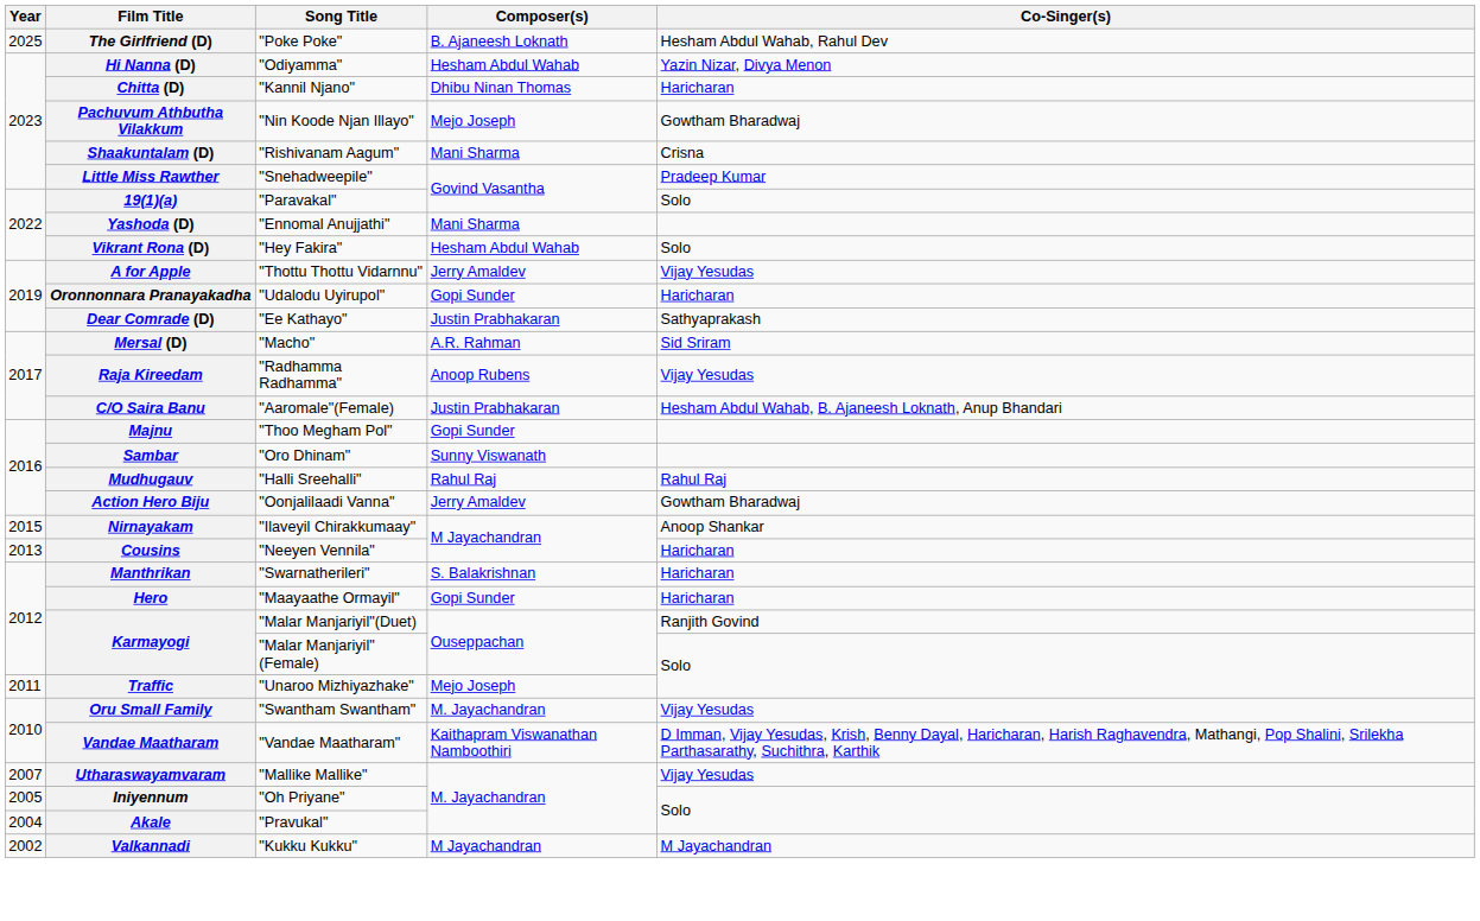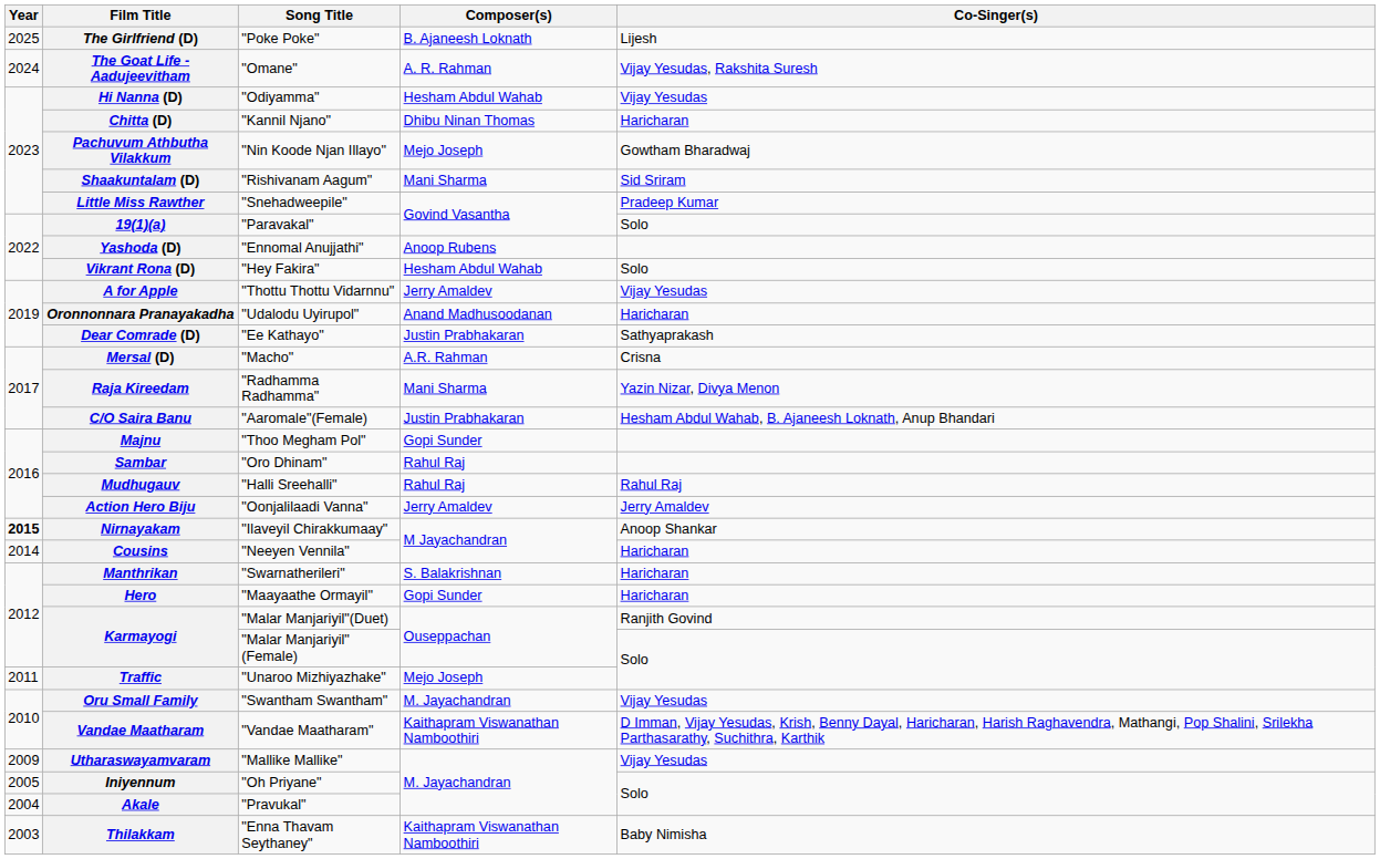 <table class="wikitable sortable plainrowheaders">
 <tr>
 <th>Year</th>
 <th>Film Title</th>
 <th>Song Title</th>
 <th>Composer(s)</th>
 <th>Co-Singer(s)</th>
 </tr>
 <tr>
 <td>2025</td>
 <th><em>The Girlfriend</em> (D)</th>
 <td>"Poke Poke"</td>
 <td><a href='#'>B. Ajaneesh Loknath</a></td>
-<td>Hesham Abdul Wahab, Rahul Dev</td>
+<td>Lijesh</td>
+</tr>
+<tr>
+<td>2024</td>
+<th><em><a href='#'>The Goat Life - Aadujeevitham</a></em></th>
+<td>"Omane"</td>
+<td><a href='#'>A. R. Rahman</a></td>
+<td><a href='#'>Vijay Yesudas</a>, <a href='#'>Rakshita Suresh</a></td>
 </tr>
 <tr>
 <td rowspan="5">2023</td>
 <th><em><a href='#'>Hi Nanna</a></em> (D)</th>
 <td>"Odiyamma"</td>
 <td><a href='#'>Hesham Abdul Wahab</a></td>
-<td><a href='#'>Yazin Nizar</a>, <a href='#'>Divya Menon</a></td>
+<td><a href='#'>Vijay Yesudas</a></td>
 </tr>
 <tr>
 <th><em><a href='#'>Chitta</a></em> (D)</th>
 <td>"Kannil Njano"</td>
 <td><a href='#'>Dhibu Ninan Thomas</a></td>
 <td><a href='#'>Haricharan</a></td>
 </tr>
 <tr>
 <th><em><a href='#'>Pachuvum Athbutha Vilakkum</a></em></th>
 <td>"Nin Koode Njan Illayo"</td>
 <td><a href='#'>Mejo Joseph</a></td>
 <td>Gowtham Bharadwaj</td>
 </tr>
 <tr>
 <th><em><a href='#'>Shaakuntalam</a></em> (D)</th>
 <td>"Rishivanam Aagum"</td>
 <td><a href='#'>Mani Sharma</a></td>
-<td>Crisna</td>
+<td><a href='#'>Sid Sriram</a></td>
 </tr>
 <tr>
 <th><em><a href='#'>Little Miss Rawther</a></em></th>
 <td>"Snehadweepile"</td>
 <td rowspan="2"><a href='#'>Govind Vasantha</a></td>
 <td><a href='#'>Pradeep Kumar</a></td>
 </tr>
 <tr>
 <td rowspan="3">2022</td>
 <th><em><a href='#'>19(1)(a)</a></em></th>
 <td>"Paravakal"</td>
 <td>Solo</td>
 </tr>
 <tr>
 <th><em><a href='#'>Yashoda</a></em> (D)</th>
 <td>"Ennomal Anujjathi"</td>
-<td><a href='#'>Mani Sharma</a></td>
+<td><a href='#'>Anoop Rubens</a></td>
 <td></td>
 </tr>
 <tr>
 <th><em><a href='#'>Vikrant Rona</a></em> (D)</th>
 <td>"Hey Fakira"</td>
 <td><a href='#'>Hesham Abdul Wahab</a></td>
 <td>Solo</td>
 </tr>
 <tr>
 <td rowspan="3">2019</td>
 <th><em><a href='#'>A for Apple</a></em></th>
 <td>"Thottu Thottu Vidarnnu"</td>
 <td><a href='#'>Jerry Amaldev</a></td>
 <td><a href='#'>Vijay Yesudas</a></td>
 </tr>
 <tr>
 <th><em>Oronnonnara Pranayakadha</em></th>
 <td>"Udalodu Uyirupol"</td>
-<td><a href='#'>Gopi Sunder</a></td>
+<td><a href='#'>Anand Madhusoodanan</a></td>
 <td><a href='#'>Haricharan</a></td>
 </tr>
 <tr>
 <th><em><a href='#'>Dear Comrade</a></em> (D)</th>
 <td>"Ee Kathayo"</td>
 <td><a href='#'>Justin Prabhakaran</a></td>
 <td>Sathyaprakash</td>
 </tr>
 <tr>
 <td rowspan="3">2017</td>
 <th><em><a href='#'>Mersal</a></em> (D)</th>
 <td>"Macho"</td>
 <td><a href='#'>A.R. Rahman</a></td>
-<td><a href='#'>Sid Sriram</a></td>
+<td>Crisna</td>
 </tr>
 <tr>
 <th><a href='#'><em>Raja Kireedam</em></a></th>
 <td>"Radhamma Radhamma"</td>
-<td><a href='#'>Anoop Rubens</a></td>
-<td><a href='#'>Vijay Yesudas</a></td>
+<td><a href='#'>Mani Sharma</a></td>
+<td><a href='#'>Yazin Nizar</a>, <a href='#'>Divya Menon</a></td>
 </tr>
 <tr>
 <th><em><a href='#'>C/O Saira Banu</a></em></th>
 <td>"Aaromale"(Female)</td>
 <td><a href='#'>Justin Prabhakaran</a></td>
 <td><a href='#'>Hesham Abdul Wahab</a>, <a href='#'>B. Ajaneesh Loknath</a>, Anup Bhandari</td>
 </tr>
 <tr>
 <td rowspan="4">2016</td>
 <th><a href='#'><em>Majnu</em></a></th>
 <td>"Thoo Megham Pol"</td>
 <td><a href='#'>Gopi Sunder</a></td>
 <td></td>
 </tr>
 <tr>
 <th><a href='#'><em>Sambar</em></a></th>
 <td>"Oro Dhinam"</td>
-<td><a href='#'>Sunny Viswanath</a></td>
+<td><a href='#'>Rahul Raj</a></td>
 <td></td>
 </tr>
 <tr>
 <th><em><a href='#'>Mudhugauv</a></em></th>
 <td>"Halli Sreehalli"</td>
 <td><a href='#'>Rahul Raj</a></td>
 <td><a href='#'>Rahul Raj</a></td>
 </tr>
 <tr>
 <th><em><a href='#'>Action Hero Biju</a></em></th>
 <td>"Oonjalilaadi Vanna"</td>
 <td><a href='#'>Jerry Amaldev</a></td>
-<td>Gowtham Bharadwaj</td>
+<td><a href='#'>Jerry Amaldev</a></td>
 </tr>
 <tr>
-<td>2015</td>
+<td><strong>2015</strong></td>
 <th><em><a href='#'>Nirnayakam</a></em></th>
 <td>"Ilaveyil Chirakkumaay"</td>
 <td rowspan="2"><a href='#'>M Jayachandran</a></td>
 <td>Anoop Shankar</td>
 </tr>
 <tr>
-<td>2013</td>
+<td>2014</td>
 <th><a href='#'><em>Cousins</em></a></th>
 <td>"Neeyen Vennila"</td>
 <td><a href='#'>Haricharan</a></td>
 </tr>
 <tr>
 <td rowspan="4">2012</td>
 <th><em><a href='#'>Manthrikan</a></em></th>
 <td>"Swarnatherileri"</td>
 <td><a href='#'>S. Balakrishnan</a></td>
 <td><a href='#'>Haricharan</a></td>
 </tr>
 <tr>
 <th><a href='#'><em>Hero</em></a></th>
 <td>"Maayaathe Ormayil"</td>
 <td><a href='#'>Gopi Sunder</a></td>
 <td><a href='#'>Haricharan</a></td>
 </tr>
 <tr>
 <th rowspan="2"><a href='#'><em>Karmayogi</em></a></th>
 <td>"Malar Manjariyil"(Duet)</td>
 <td rowspan="2"><a href='#'>Ouseppachan</a></td>
 <td>Ranjith Govind</td>
 </tr>
 <tr>
 <td>"Malar Manjariyil"(Female)</td>
 <td rowspan="2">Solo</td>
 </tr>
 <tr>
 <td>2011</td>
 <th><a href='#'><em>Traffic</em></a></th>
 <td>"Unaroo Mizhiyazhake"</td>
 <td><a href='#'>Mejo Joseph</a></td>
 </tr>
 <tr>
 <td rowspan="2">2010</td>
 <th><em><a href='#'>Oru Small Family</a></em></th>
 <td>"Swantham Swantham"</td>
 <td><a href='#'>M. Jayachandran</a></td>
 <td><a href='#'>Vijay Yesudas</a></td>
 </tr>
 <tr>
 <th><em><a href='#'>Vandae Maatharam</a></em></th>
 <td>"Vandae Maatharam"</td>
 <td><a href='#'>Kaithapram Viswanathan Namboothiri</a></td>
 <td><a href='#'>D Imman</a>, <a href='#'>Vijay Yesudas</a>, <a href='#'>Krish</a>, <a href='#'>Benny Dayal</a>, <a href='#'>Haricharan</a>, <a href='#'>Harish Raghavendra</a>, Mathangi, <a href='#'>Pop Shalini</a>, <a href='#'>Srilekha Parthasarathy</a>, <a href='#'>Suchithra</a>, <a href='#'>Karthik</a></td>
 </tr>
 <tr>
-<td>2007</td>
+<td>2009</td>
 <th><em><a href='#'>Utharaswayamvaram</a></em></th>
 <td>"Mallike Mallike"</td>
 <td rowspan="3"><a href='#'>M. Jayachandran</a></td>
 <td><a href='#'>Vijay Yesudas</a></td>
 </tr>
 <tr>
 <td>2005</td>
 <th><em>Iniyennum</em></th>
 <td>"Oh Priyane"</td>
 <td rowspan="2">Solo</td>
 </tr>
 <tr>
 <td>2004</td>
 <th><em><a href='#'>Akale</a></em></th>
 <td>"Pravukal"</td>
 </tr>
 <tr>
-<td>2002</td>
-<th><em><a href='#'>Valkannadi</a></em></th>
-<td>"Kukku Kukku"</td>
-<td><a href='#'>M Jayachandran</a></td>
-<td><a href='#'>M Jayachandran</a></td>
+<td>2003</td>
+<th><em><a href='#'>Thilakkam</a></em></th>
+<td>"Enna Thavam Seythaney"</td>
+<td><a href='#'>Kaithapram Viswanathan Namboothiri</a></td>
+<td>Baby Nimisha</td>
 </tr>
 </table>
